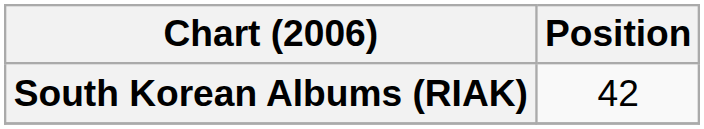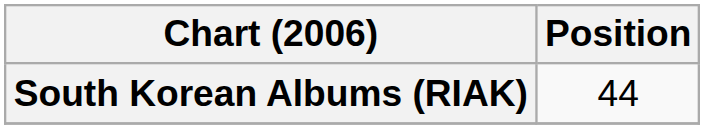 <table class="wikitable plainrowheaders">
 <tr>
 <th>Chart (2006)</th>
 <th>Position</th>
 </tr>
 <tr>
 <th scope="row">South Korean Albums (RIAK)</th>
-<td style="text-align:center;">42</td>
+<td style="text-align:center;">44</td>
 </tr>
 <tr>
 </tr>
 </table>
